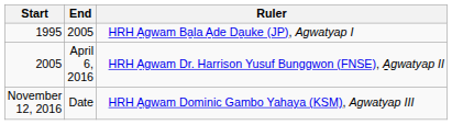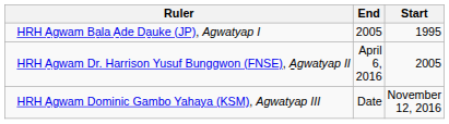 <table class=wikitable style="text-align:right;">
 <tr>
+<th>Ruler</th>
+<th style="width:2em;">End</th>
 <th style="width:2em;">Start</th>
-<th style="width:2em;">End</th>
-<th>Ruler</th>
 </tr>
 <tr>
+<td style="text-align:left;padding-left:1em;"><a href='#'>HRH A̠gwam Ba̠la A̠de Da̠uke (JP)</a>, <em>Agwatyap I</em></td>
+<td>2005</td>
 <td>1995</td>
-<td>2005</td>
-<td style="text-align:left;padding-left:1em;"><a href='#'>HRH A̠gwam Ba̠la A̠de Da̠uke (JP)</a>, <em>Agwatyap I</em></td>
 </tr>
 <tr>
+<td style="text-align:left;padding-left:1em;"><a href='#'>HRH A̱gwam Dr. Harrison Yusuf Bunggwon (FNSE)</a>, <em>A̠gwatyap II</em></td>
+<td>April 6, 2016</td>
 <td>2005</td>
-<td>April 6, 2016</td>
-<td style="text-align:left;padding-left:1em;"><a href='#'>HRH A̱gwam Dr. Harrison Yusuf Bunggwon (FNSE)</a>, <em>A̠gwatyap II</em></td>
 </tr>
 <tr>
+<td style="text-align:left;padding-left:1em;"><a href='#'>HRH A̱gwam Dominic Gambo Yahaya (KSM)</a>, <em>Agwatyap III</em></td>
+<td>Date</td>
 <td>November 12, 2016</td>
-<td>Date</td>
-<td style="text-align:left;padding-left:1em;"><a href='#'>HRH A̱gwam Dominic Gambo Yahaya (KSM)</a>, <em>Agwatyap III</em></td>
 </tr>
 </table>
